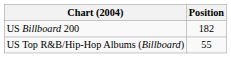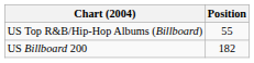 <table class="wikitable sortable">
 <tr>
 <th>Chart (2004)</th>
 <th>Position</th>
 </tr>
 <tr>
+<td>US Top R&B/Hip-Hop Albums (<em>Billboard</em>)</td>
+<td align="center">55</td>
+</tr>
+<tr>
 <td>US <em>Billboard</em> 200</td>
 <td align="center">182</td>
 </tr>
-<tr>
-<td>US Top R&B/Hip-Hop Albums (<em>Billboard</em>)</td>
-<td align="center">55</td>
-</tr>
 </table>
